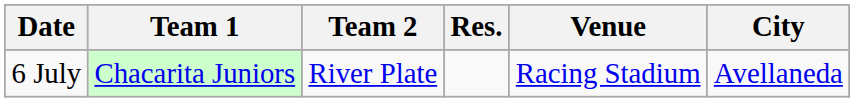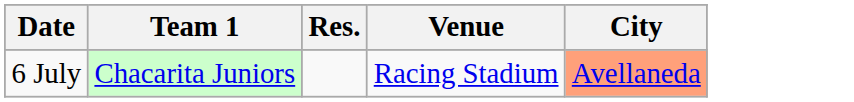 <table class=wikitable>
 <tr>
 <th>Date</th>
 <th>Team 1</th>
-<th>Team 2</th>
 <th>Res.</th>
 <th>Venue</th>
 <th>City</th>
 </tr>
 <tr>
 <td>6 July</td>
 <td bgcolor= #ccffcc><a href='#'>Chacarita Juniors</a></td>
-<td><a href='#'>River Plate</a></td>
 <td></td>
 <td><a href='#'>Racing Stadium</a></td>
-<td><a href='#'>Avellaneda</a></td>
+<td style="background: lightsalmon;"><a href='#'>Avellaneda</a></td>
 </tr>
 </table>
